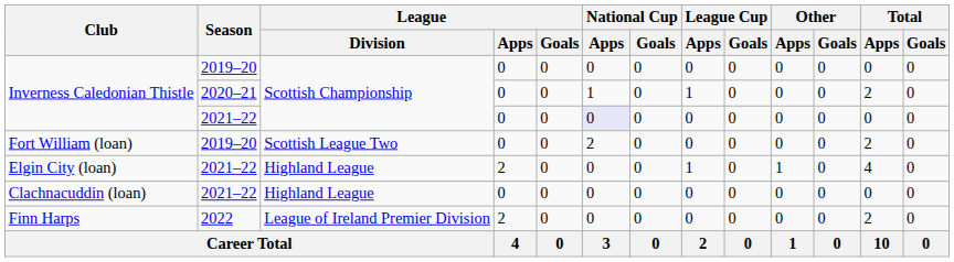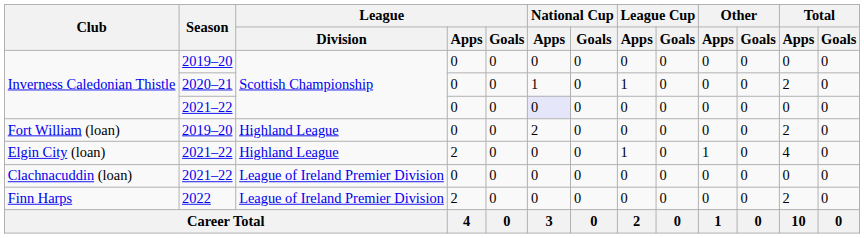 <table class="wikitable">
 <tr>
 <th rowspan="2">Club</th>
 <th rowspan="2">Season</th>
 <th colspan="3">League</th>
 <th colspan="2">National Cup</th>
 <th colspan="2">League Cup</th>
 <th colspan="2">Other</th>
 <th colspan="2">Total</th>
 </tr>
 <tr>
 <th>Division</th>
 <th>Apps</th>
 <th>Goals</th>
 <th>Apps</th>
 <th>Goals</th>
 <th>Apps</th>
 <th>Goals</th>
 <th>Apps</th>
 <th>Goals</th>
 <th>Apps</th>
 <th>Goals</th>
 </tr>
 <tr>
 <td rowspan="3"><a href='#'>Inverness Caledonian Thistle</a></td>
 <td><a href='#'>2019–20</a></td>
 <td rowspan="3"><a href='#'>Scottish Championship</a></td>
 <td>0</td>
 <td>0</td>
 <td>0</td>
 <td>0</td>
 <td>0</td>
 <td>0</td>
 <td>0</td>
 <td>0</td>
 <td>0</td>
 <td>0</td>
 </tr>
 <tr>
 <td><a href='#'>2020–21</a></td>
 <td>0</td>
 <td>0</td>
 <td>1</td>
 <td>0</td>
 <td>1</td>
 <td>0</td>
 <td>0</td>
 <td>0</td>
 <td>2</td>
 <td>0</td>
 </tr>
 <tr>
 <td><a href='#'>2021–22</a></td>
 <td>0</td>
 <td>0</td>
 <td style="background: lavender;">0</td>
 <td>0</td>
 <td>0</td>
 <td>0</td>
 <td>0</td>
 <td>0</td>
 <td>0</td>
 <td>0</td>
 </tr>
 <tr>
 <td><a href='#'>Fort William</a> (loan)</td>
 <td><a href='#'>2019–20</a></td>
-<td><a href='#'>Scottish League Two</a></td>
+<td><a href='#'>Highland League</a></td>
 <td>0</td>
 <td>0</td>
 <td>2</td>
 <td>0</td>
 <td>0</td>
 <td>0</td>
 <td>0</td>
 <td>0</td>
 <td>2</td>
 <td>0</td>
 </tr>
 <tr>
 <td><a href='#'>Elgin City</a> (loan)</td>
 <td><a href='#'>2021–22</a></td>
 <td><a href='#'>Highland League</a></td>
 <td>2</td>
 <td>0</td>
 <td>0</td>
 <td>0</td>
 <td>1</td>
 <td>0</td>
 <td>1</td>
 <td>0</td>
 <td>4</td>
 <td>0</td>
 </tr>
 <tr>
 <td><a href='#'>Clachnacuddin</a> (loan)</td>
 <td><a href='#'>2021–22</a></td>
-<td><a href='#'>Highland League</a></td>
+<td><a href='#'>League of Ireland Premier Division</a></td>
 <td>0</td>
 <td>0</td>
 <td>0</td>
 <td>0</td>
 <td>0</td>
 <td>0</td>
 <td>0</td>
 <td>0</td>
 <td>0</td>
 <td>0</td>
 </tr>
 <tr>
 <td><a href='#'>Finn Harps</a></td>
 <td><a href='#'>2022</a></td>
 <td><a href='#'>League of Ireland Premier Division</a></td>
 <td>2</td>
 <td>0</td>
 <td>0</td>
 <td>0</td>
 <td>0</td>
 <td>0</td>
 <td>0</td>
 <td>0</td>
 <td>2</td>
 <td>0</td>
 </tr>
 <tr>
 <th colspan="3">Career Total</th>
 <th>4</th>
 <th>0</th>
 <th>3</th>
 <th>0</th>
 <th>2</th>
 <th>0</th>
 <th>1</th>
 <th>0</th>
 <th>10</th>
 <th>0</th>
 </tr>
 </table>
